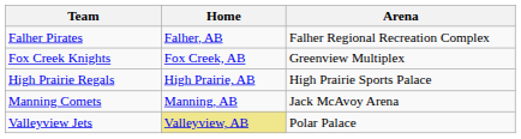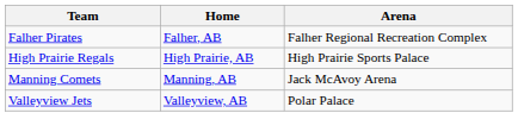 <table class="wikitable" text-align:left">
 <tr>
 <th style=width:13em>Team</th>
 <th style=width:10em>Home</th>
 <th style=width:20em>Arena</th>
 </tr>
 <tr>
 <td><a href='#'>Falher Pirates</a></td>
 <td><a href='#'>Falher, AB</a></td>
 <td>Falher Regional Recreation Complex</td>
-</tr>
-<tr>
-<td><a href='#'>Fox Creek Knights</a></td>
-<td><a href='#'>Fox Creek, AB</a></td>
-<td>Greenview Multiplex</td>
 </tr>
 <tr>
 <td><a href='#'>High Prairie Regals</a></td>
 <td><a href='#'>High Prairie, AB</a></td>
 <td>High Prairie Sports Palace</td>
 </tr>
 <tr>
 <td><a href='#'>Manning Comets</a></td>
 <td><a href='#'>Manning, AB</a></td>
 <td>Jack McAvoy Arena</td>
 </tr>
 <tr>
 <td><a href='#'>Valleyview Jets</a></td>
-<td style="background: khaki;"><a href='#'>Valleyview, AB</a></td>
+<td><a href='#'>Valleyview, AB</a></td>
 <td>Polar Palace</td>
 </tr>
 </table>
